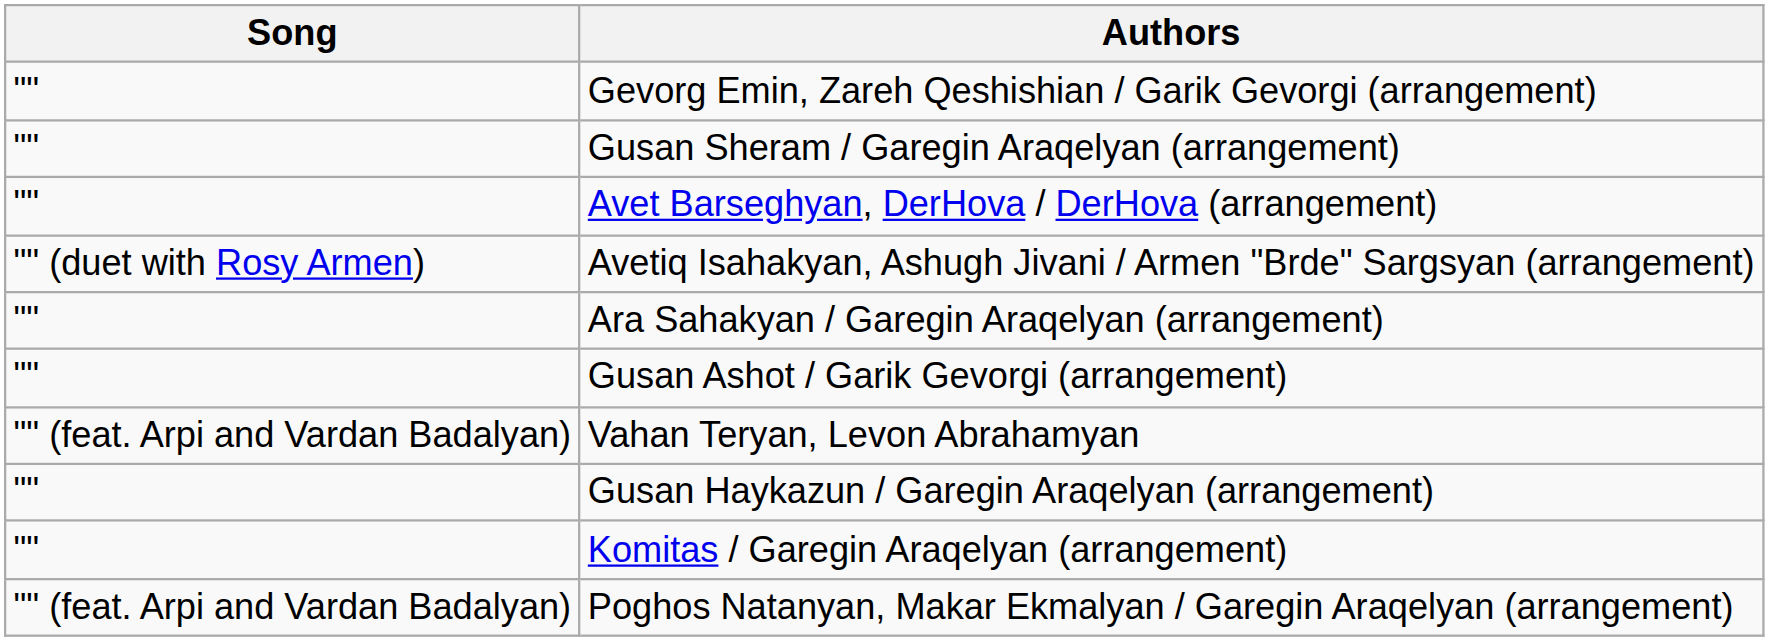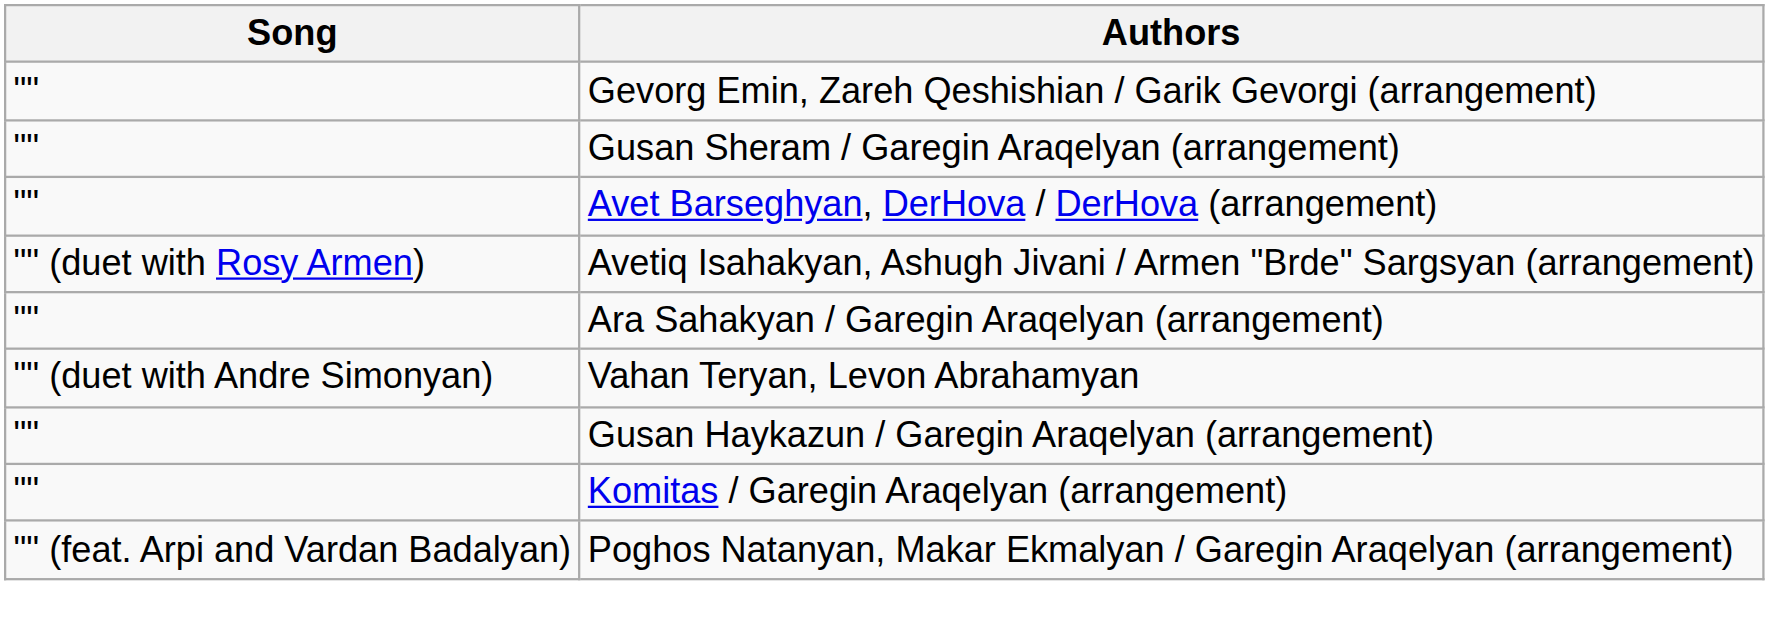 <table class="wikitable">
 <tr>
 <th>Song</th>
 <th>Authors</th>
 </tr>
 <tr>
 <td>""</td>
 <td>Gevorg Emin, Zareh Qeshishian / Garik Gevorgi (arrangement)</td>
 </tr>
 <tr>
 <td>""</td>
 <td>Gusan Sheram / Garegin Araqelyan (arrangement)</td>
 </tr>
 <tr>
 <td>""</td>
 <td><a href='#'>Avet Barseghyan</a>, <a href='#'>DerHova</a> / <a href='#'>DerHova</a> (arrangement)</td>
 </tr>
 <tr>
 <td>"" (duet with <a href='#'>Rosy Armen</a>)</td>
 <td>Avetiq Isahakyan, Ashugh Jivani / Armen "Brde" Sargsyan (arrangement)</td>
 </tr>
 <tr>
 <td>""</td>
 <td>Ara Sahakyan / Garegin Araqelyan (arrangement)</td>
 </tr>
 <tr>
-<td>""</td>
-<td>Gusan Ashot / Garik Gevorgi (arrangement)</td>
-</tr>
-<tr>
-<td>"" (feat. Arpi and Vardan Badalyan)</td>
+<td>"" (duet with Andre Simonyan)</td>
 <td>Vahan Teryan, Levon Abrahamyan</td>
 </tr>
 <tr>
 <td>""</td>
 <td>Gusan Haykazun / Garegin Araqelyan (arrangement)</td>
 </tr>
 <tr>
 <td>""</td>
 <td><a href='#'>Komitas</a> / Garegin Araqelyan (arrangement)</td>
 </tr>
 <tr>
 <td>"" (feat. Arpi and Vardan Badalyan)</td>
 <td>Poghos Natanyan, Makar Ekmalyan / Garegin Araqelyan (arrangement)</td>
 </tr>
 </table>
